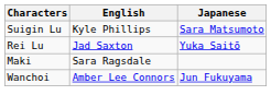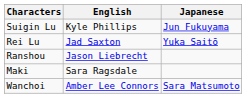 <table class="wikitable">
 <tr>
 <th>Characters</th>
 <th>English</th>
 <th>Japanese</th>
 </tr>
 <tr>
 <td>Suigin Lu</td>
 <td>Kyle Phillips</td>
-<td><a href='#'>Sara Matsumoto</a></td>
+<td><a href='#'>Jun Fukuyama</a></td>
 </tr>
 <tr>
 <td>Rei Lu</td>
 <td><a href='#'>Jad Saxton</a></td>
 <td><a href='#'>Yuka Saitō</a></td>
+</tr>
+<tr>
+<td>Ranshou</td>
+<td><a href='#'>Jason Liebrecht</a></td>
+<td></td>
 </tr>
 <tr>
 <td>Maki</td>
 <td>Sara Ragsdale</td>
 <td></td>
 </tr>
 <tr>
 <td>Wanchoi</td>
 <td><a href='#'>Amber Lee Connors</a></td>
-<td><a href='#'>Jun Fukuyama</a></td>
+<td><a href='#'>Sara Matsumoto</a></td>
 </tr>
 </table>
